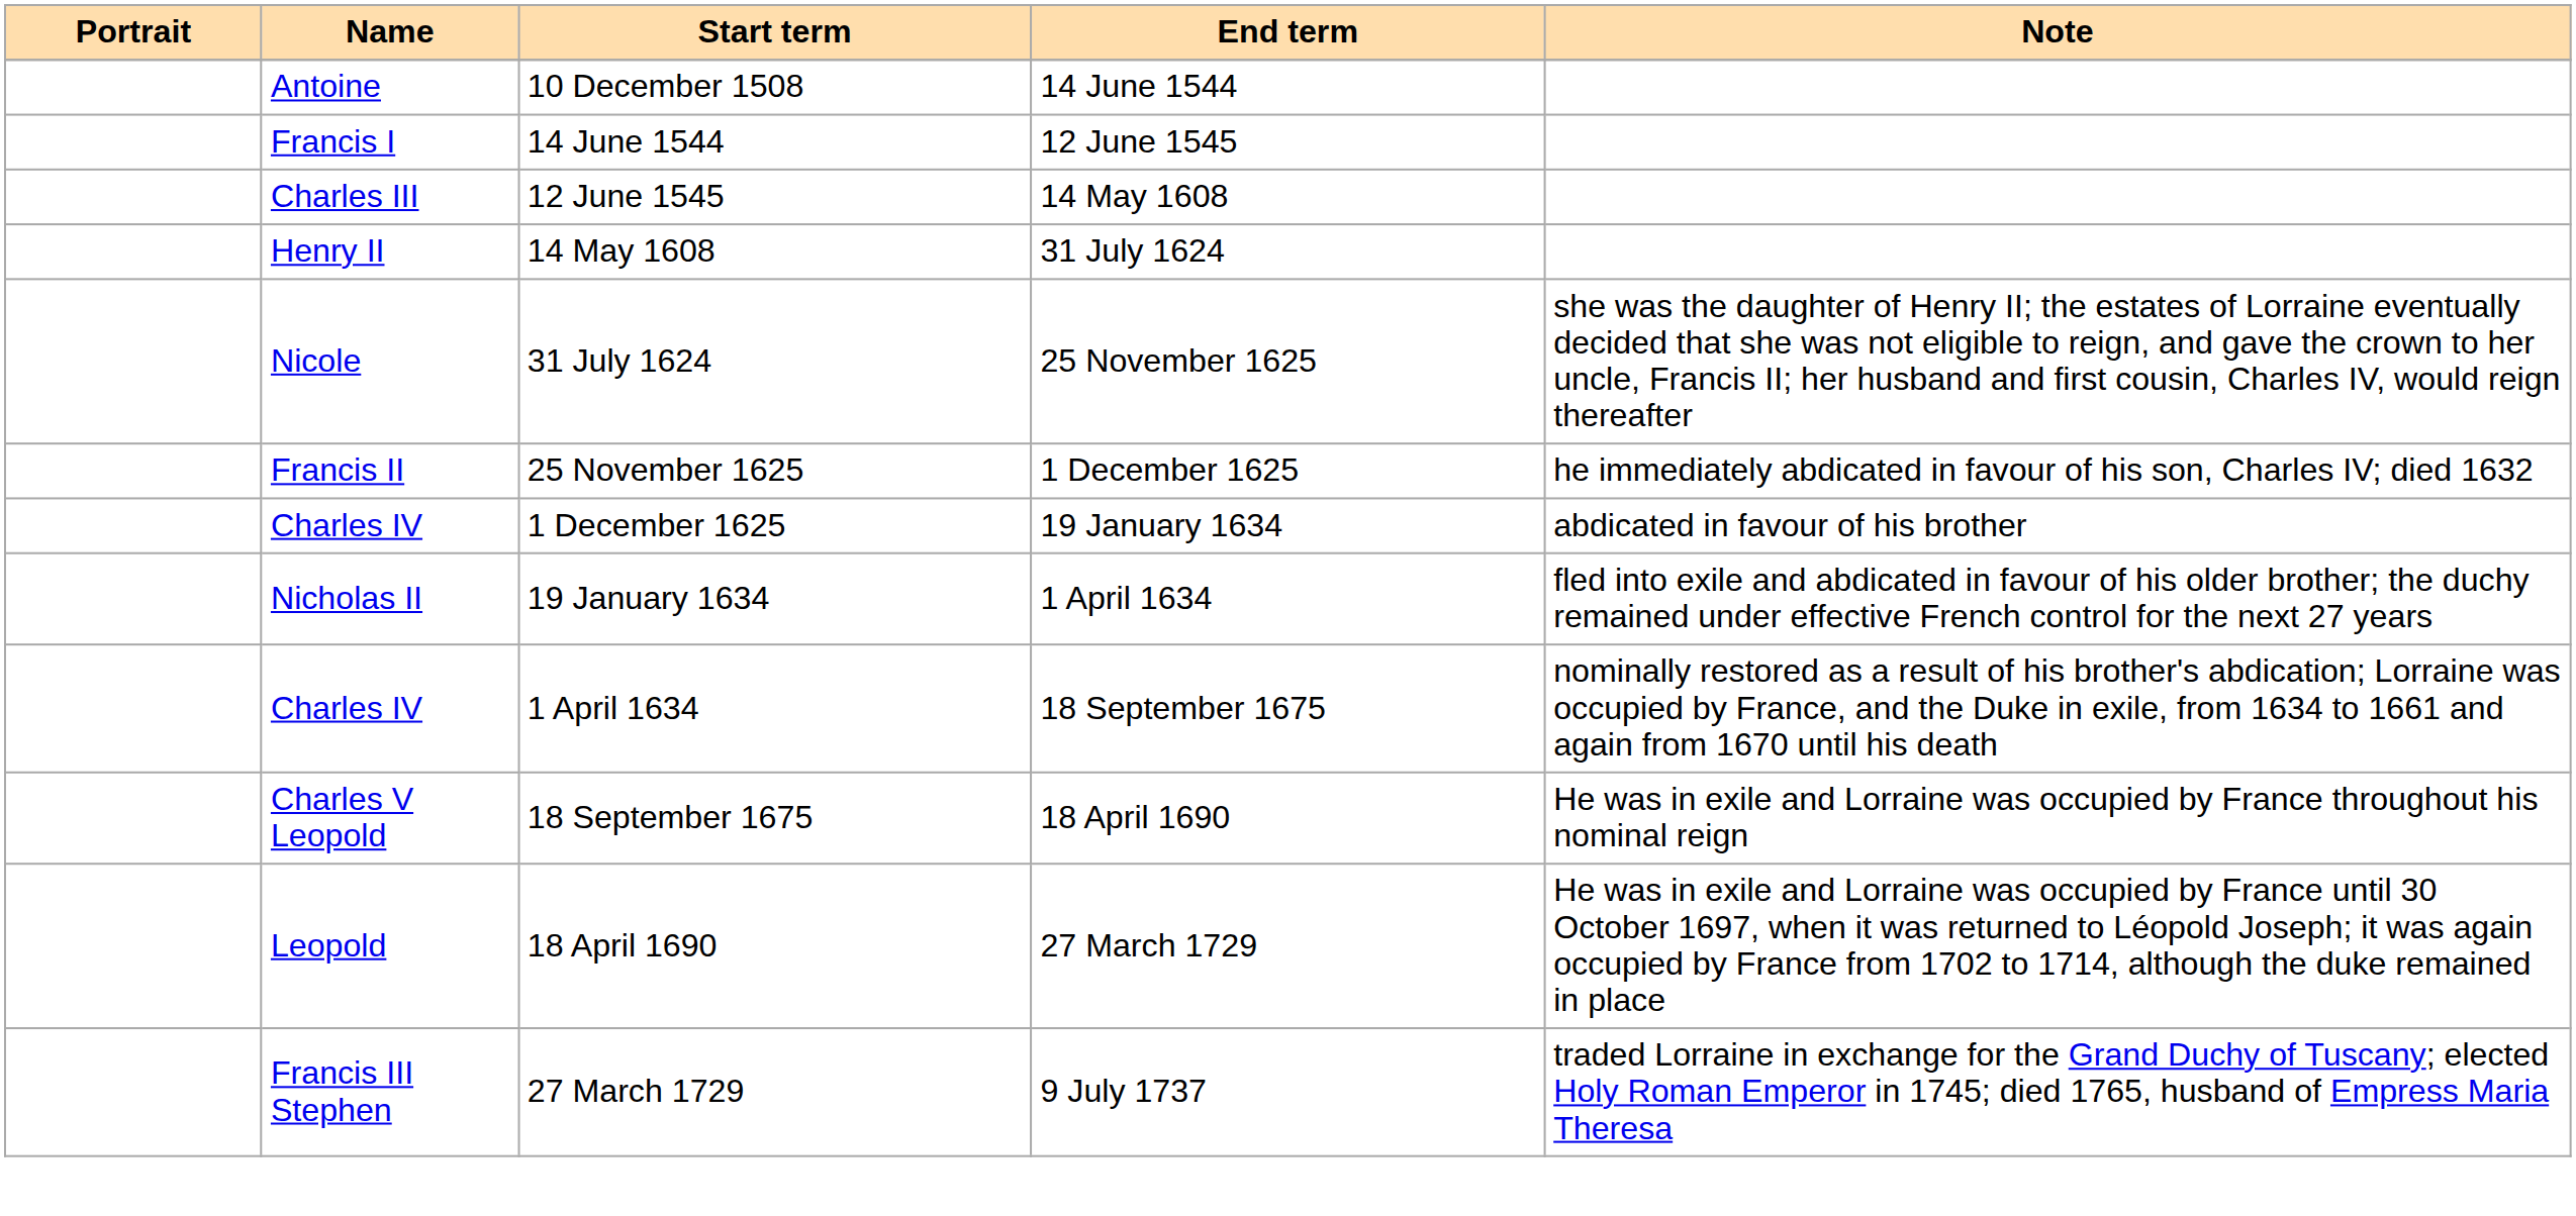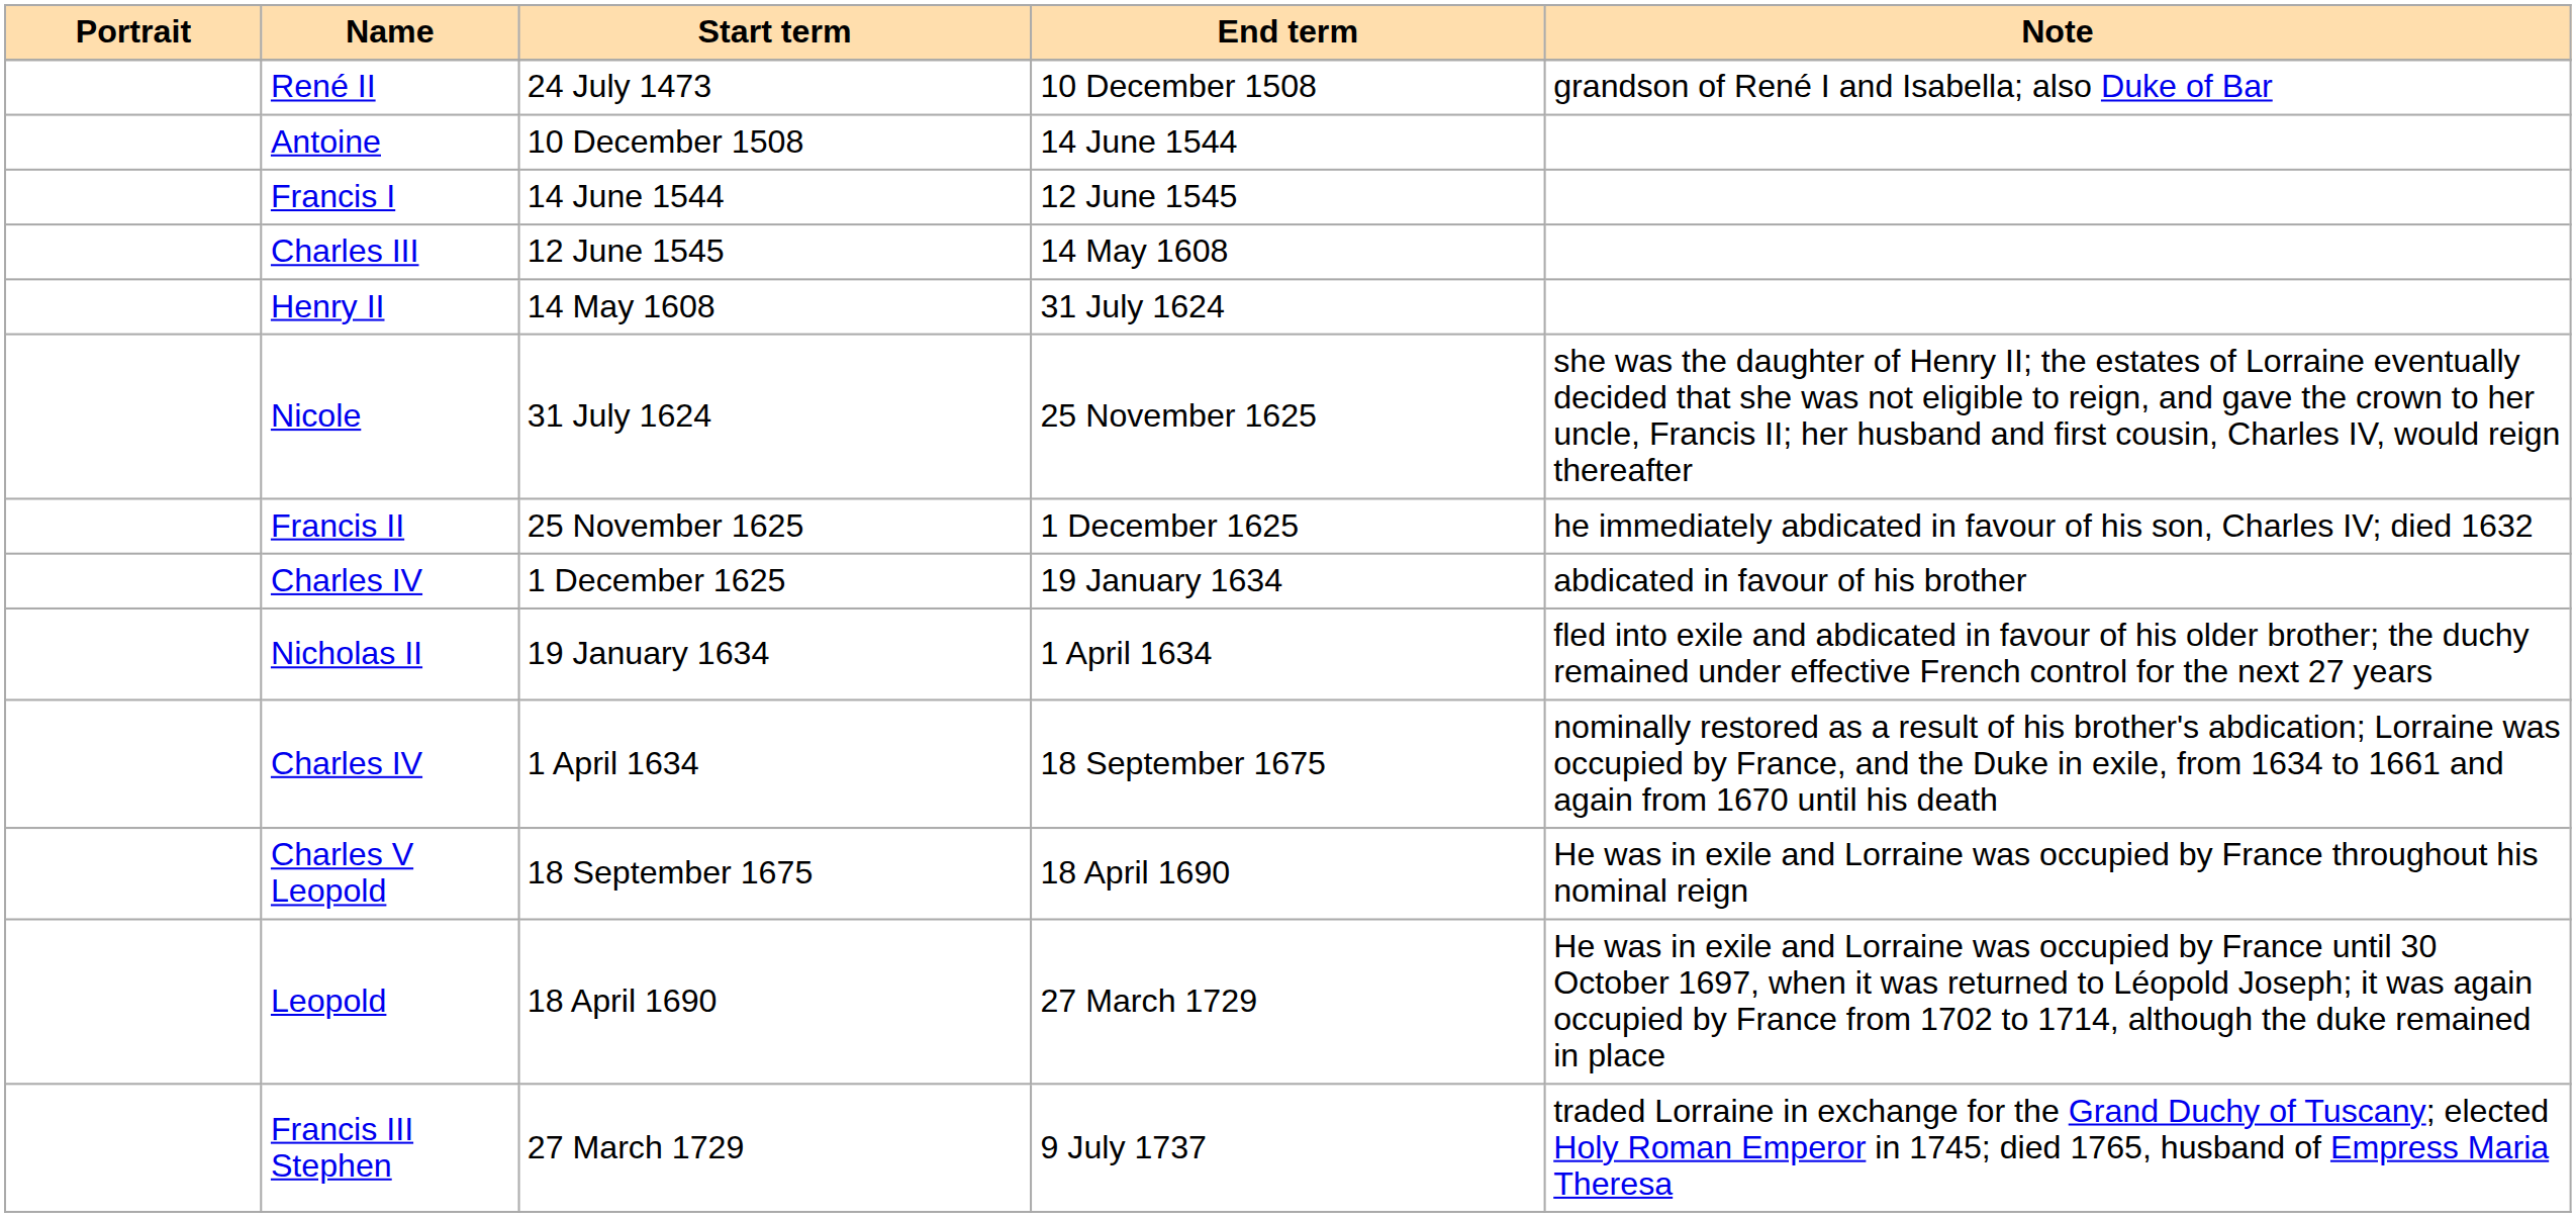 <table width = "100%" border = 1 border="1" cellpadding="4" cellspacing="0" style="margin: 0.5em 1em 0.5em 0; background: #f9f9f9; border: 1px #aaa solid; border-collapse: collapse;">
 <tr>
 <th width = "10%" bgcolor = "#FFDEAD">Portrait</th>
 <th width = "10%" bgcolor = "#FFDEAD">Name</th>
 <th width = "20%" bgcolor = "#FFDEAD">Start term</th>
 <th width = "20%" bgcolor = "#FFDEAD">End term</th>
 <th width = "40%" bgcolor = "#FFDEAD">Note</th>
 </tr>
 <tr>
+</tr>
+<tr style="background:#fff">
+<td></td>
+<td><a href='#'>René II</a></td>
+<td>24 July 1473</td>
+<td>10 December 1508</td>
+<td>grandson of René I and Isabella; also <a href='#'>Duke of Bar</a></td>
 </tr>
 <tr style="background:#fff">
 <td></td>
 <td><a href='#'>Antoine</a></td>
 <td>10 December 1508</td>
 <td>14 June 1544</td>
 <td> </td>
 </tr>
 <tr style="background:#fff">
 <td></td>
 <td><a href='#'>Francis I</a></td>
 <td>14 June 1544</td>
 <td>12 June 1545</td>
 <td> </td>
 </tr>
 <tr style="background:#fff">
 <td></td>
 <td><a href='#'>Charles III</a></td>
 <td>12 June 1545</td>
 <td>14 May 1608</td>
 <td> </td>
 </tr>
 <tr style="background:#fff">
 <td></td>
 <td><a href='#'>Henry II</a></td>
 <td>14 May 1608</td>
 <td>31 July 1624</td>
 <td> </td>
 </tr>
 <tr style="background:#fff">
 <td></td>
 <td><a href='#'>Nicole</a></td>
 <td>31 July 1624</td>
 <td>25 November 1625</td>
 <td>she was the daughter of Henry II; the estates of Lorraine eventually decided that she was not eligible to reign, and gave the crown to her uncle, Francis II; her husband and first cousin, Charles IV, would reign thereafter</td>
 </tr>
 <tr style="background:#fff">
 <td></td>
 <td><a href='#'>Francis II</a></td>
 <td>25 November 1625</td>
 <td>1 December 1625</td>
 <td>he immediately abdicated in favour of his son, Charles IV; died 1632</td>
 </tr>
 <tr style="background:#fff">
 <td></td>
 <td><a href='#'>Charles IV</a></td>
 <td>1 December 1625</td>
 <td>19 January 1634</td>
 <td>abdicated in favour of his brother</td>
 </tr>
 <tr style="background:#fff">
 <td></td>
 <td><a href='#'>Nicholas II</a></td>
 <td>19 January 1634</td>
 <td>1 April 1634</td>
 <td>fled into exile and abdicated in favour of his older brother; the duchy remained under effective French control for the next 27 years</td>
 </tr>
 <tr style="background:#fff">
 <td></td>
 <td><a href='#'>Charles IV</a></td>
 <td>1 April 1634</td>
 <td>18 September 1675</td>
 <td>nominally restored as a result of his brother's abdication; Lorraine was occupied by France, and the Duke in exile, from 1634 to 1661 and again from 1670 until his death</td>
 </tr>
 <tr style="background:#fff">
 <td></td>
 <td><a href='#'>Charles V Leopold</a></td>
 <td>18 September 1675</td>
 <td>18 April 1690</td>
 <td>He was in exile and Lorraine was occupied by France throughout his nominal reign</td>
 </tr>
 <tr style="background:#fff">
 <td></td>
 <td><a href='#'>Leopold</a></td>
 <td>18 April 1690</td>
 <td>27 March 1729</td>
 <td>He was in exile and Lorraine was occupied by France until 30 October 1697, when it was returned to Léopold Joseph; it was again occupied by France from 1702 to 1714, although the duke remained in place</td>
 </tr>
 <tr style="background:#fff">
 <td></td>
 <td><a href='#'>Francis III Stephen</a></td>
 <td>27 March 1729</td>
 <td>9 July 1737</td>
 <td>traded Lorraine in exchange for the <a href='#'>Grand Duchy of Tuscany</a>; elected <a href='#'>Holy Roman Emperor</a> in 1745; died 1765, husband of <a href='#'>Empress Maria Theresa</a></td>
 </tr>
 </table>
